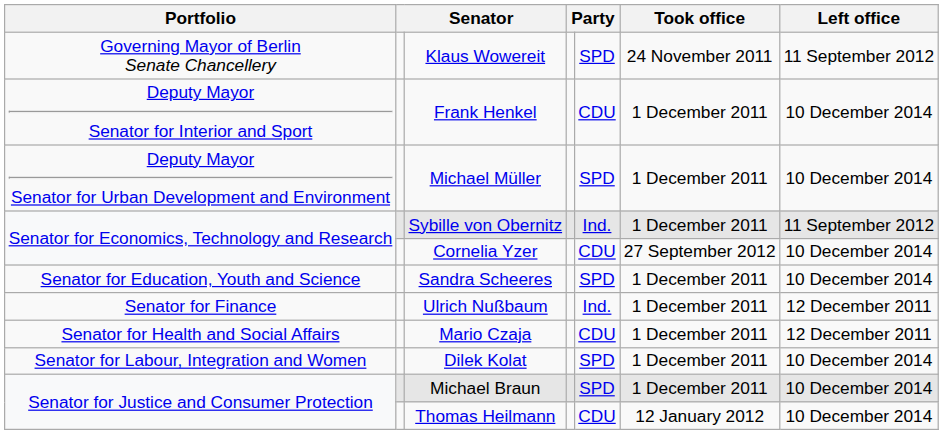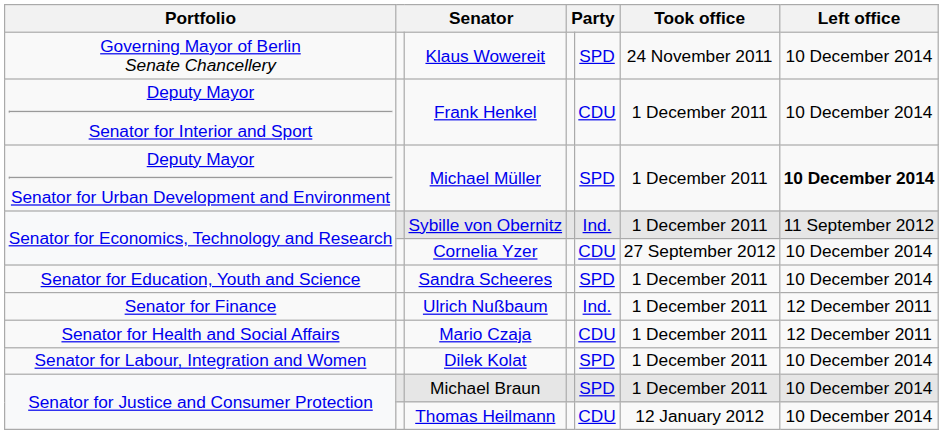 <table class=wikitable style="text-align:center; font-size:90%">
 <tr>
 <th>Portfolio</th>
 <th colspan=2>Senator</th>
 <th colspan=2>Party</th>
 <th>Took office</th>
 <th>Left office</th>
 </tr>
 <tr>
 <td><a href='#'>Governing Mayor of Berlin</a><br><em>Senate Chancellery</em></td>
 <td></td>
 <td><a href='#'>Klaus Wowereit</a><br></td>
 <td bgcolor=></td>
 <td><a href='#'>SPD</a></td>
 <td>24 November 2011</td>
-<td>11 September 2012</td>
+<td>10 December 2014</td>
 </tr>
 <tr>
 <td><a href='#'>Deputy Mayor</a><hr><a href='#'>Senator for Interior and Sport</a></td>
 <td></td>
 <td><a href='#'>Frank Henkel</a><br></td>
 <td bgcolor=></td>
 <td><a href='#'>CDU</a></td>
 <td>1 December 2011</td>
 <td>10 December 2014</td>
 </tr>
 <tr>
 <td><a href='#'>Deputy Mayor</a><hr><a href='#'>Senator for Urban Development and Environment</a></td>
 <td></td>
 <td><a href='#'>Michael Müller</a><br></td>
 <td bgcolor=></td>
 <td><a href='#'>SPD</a></td>
 <td>1 December 2011</td>
-<td>10 December 2014</td>
+<td><strong>10 December 2014</strong></td>
 </tr>
 <tr style="background-color:#E6E6E6">
 <td rowspan=2 style="background-color:#F8F9FA"><a href='#'>Senator for Economics, Technology and Research</a></td>
 <td></td>
 <td><a href='#'>Sybille von Obernitz</a><br></td>
 <td bgcolor=></td>
 <td><a href='#'>Ind.</a><br></td>
 <td>1 December 2011</td>
 <td>11 September 2012</td>
 </tr>
 <tr>
 <td></td>
 <td><a href='#'>Cornelia Yzer</a><br></td>
 <td bgcolor=></td>
 <td><a href='#'>CDU</a></td>
 <td>27 September 2012</td>
 <td>10 December 2014</td>
 </tr>
 <tr>
 <td><a href='#'>Senator for Education, Youth and Science</a></td>
 <td></td>
 <td><a href='#'>Sandra Scheeres</a><br></td>
 <td bgcolor=></td>
 <td><a href='#'>SPD</a></td>
 <td>1 December 2011</td>
 <td>10 December 2014</td>
 </tr>
 <tr>
 <td><a href='#'>Senator for Finance</a></td>
 <td></td>
 <td><a href='#'>Ulrich Nußbaum</a><br></td>
 <td bgcolor=></td>
 <td><a href='#'>Ind.</a><br></td>
 <td>1 December 2011</td>
 <td>12 December 2011</td>
 </tr>
 <tr>
 <td><a href='#'>Senator for Health and Social Affairs</a></td>
 <td></td>
 <td><a href='#'>Mario Czaja</a><br></td>
 <td bgcolor=></td>
 <td><a href='#'>CDU</a></td>
 <td>1 December 2011</td>
 <td>12 December 2011</td>
 </tr>
 <tr>
 <td><a href='#'>Senator for Labour, Integration and Women</a></td>
 <td></td>
 <td><a href='#'>Dilek Kolat</a><br></td>
 <td bgcolor=></td>
 <td><a href='#'>SPD</a></td>
 <td>1 December 2011</td>
 <td>10 December 2014</td>
 </tr>
 <tr style="background-color:#E6E6E6">
 <td rowspan=2 style="background-color:#F8F9FA"><a href='#'>Senator for Justice and Consumer Protection</a></td>
 <td></td>
 <td>Michael Braun<br></td>
 <td bgcolor=></td>
 <td><a href='#'>SPD</a></td>
 <td>1 December 2011</td>
 <td>10 December 2014</td>
 </tr>
 <tr>
 <td></td>
 <td><a href='#'>Thomas Heilmann</a><br></td>
 <td bgcolor=></td>
 <td><a href='#'>CDU</a></td>
 <td>12 January 2012</td>
 <td>10 December 2014</td>
 </tr>
 </table>
